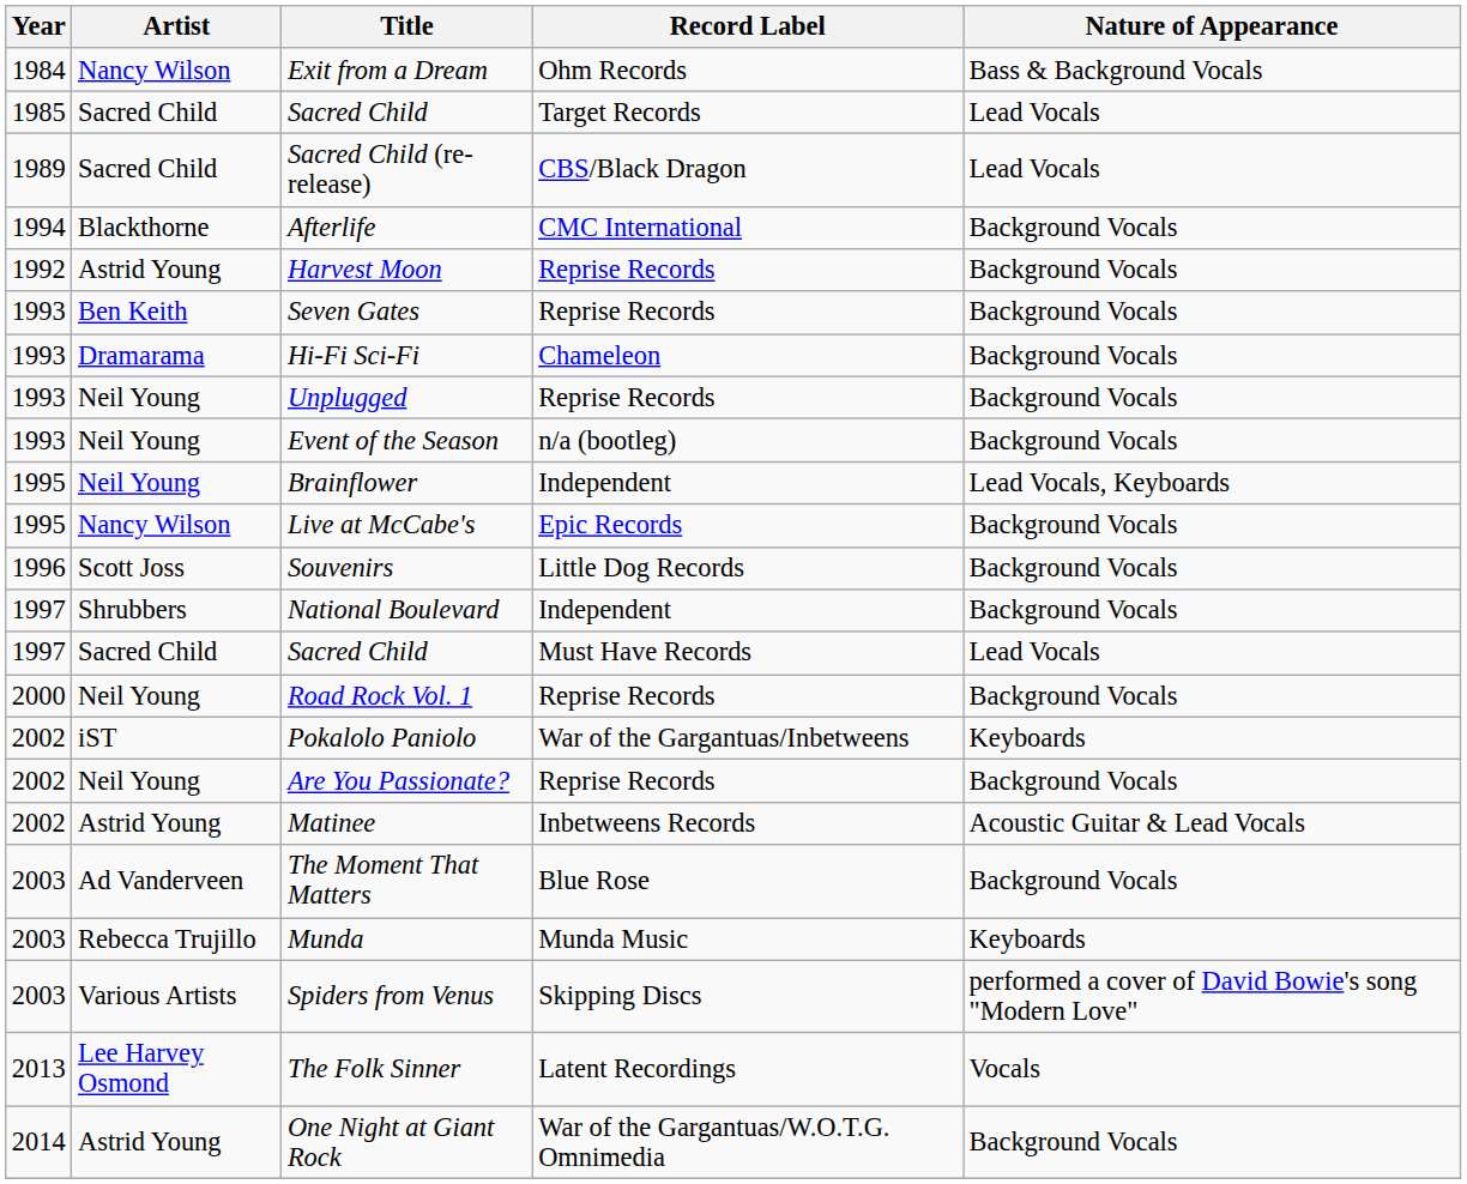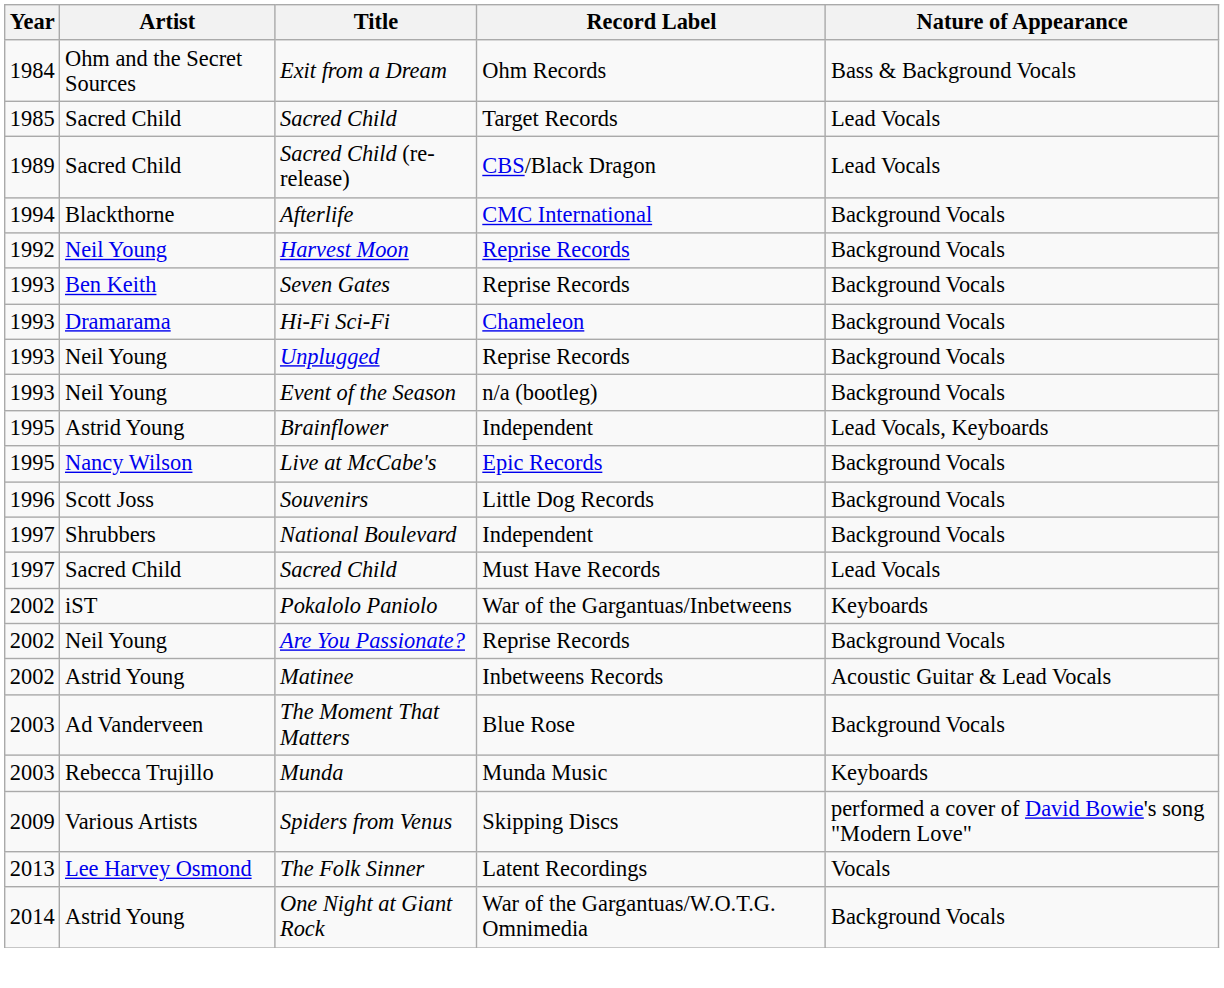 <table class="wikitable">
 <tr>
 <th>Year</th>
 <th>Artist</th>
 <th>Title</th>
 <th>Record Label</th>
 <th>Nature of Appearance</th>
 </tr>
 <tr>
 <td>1984</td>
-<td><a href='#'>Nancy Wilson</a></td>
+<td>Ohm and the Secret Sources</td>
 <td><em>Exit from a Dream</em></td>
 <td>Ohm Records</td>
 <td>Bass & Background Vocals</td>
 </tr>
 <tr>
 <td>1985</td>
 <td>Sacred Child</td>
 <td><em>Sacred Child</em></td>
 <td>Target Records</td>
 <td>Lead Vocals</td>
 </tr>
 <tr>
 <td>1989</td>
 <td>Sacred Child</td>
 <td><em>Sacred Child</em> (re-release)</td>
 <td><a href='#'>CBS</a>/Black Dragon</td>
 <td>Lead Vocals</td>
 </tr>
 <tr>
 <td>1994</td>
 <td>Blackthorne</td>
 <td><em>Afterlife</em></td>
 <td><a href='#'>CMC International</a></td>
 <td>Background Vocals</td>
 </tr>
 <tr>
 <td>1992</td>
-<td>Astrid Young</td>
+<td><a href='#'>Neil Young</a></td>
 <td><em><a href='#'>Harvest Moon</a></em></td>
 <td><a href='#'>Reprise Records</a></td>
 <td>Background Vocals</td>
 </tr>
 <tr>
 <td>1993</td>
 <td><a href='#'>Ben Keith</a></td>
 <td><em>Seven Gates</em></td>
 <td>Reprise Records</td>
 <td>Background Vocals</td>
 </tr>
 <tr>
 <td>1993</td>
 <td><a href='#'>Dramarama</a></td>
 <td><em>Hi-Fi Sci-Fi</em></td>
 <td><a href='#'>Chameleon</a></td>
 <td>Background Vocals</td>
 </tr>
 <tr>
 <td>1993</td>
 <td>Neil Young</td>
 <td><em><a href='#'>Unplugged</a></em></td>
 <td>Reprise Records</td>
 <td>Background Vocals</td>
 </tr>
 <tr>
 <td>1993</td>
 <td>Neil Young</td>
 <td><em>Event of the Season</em></td>
 <td>n/a (bootleg)</td>
 <td>Background Vocals</td>
 </tr>
 <tr>
 <td>1995</td>
-<td><a href='#'>Neil Young</a></td>
+<td>Astrid Young</td>
 <td><em>Brainflower</em></td>
 <td>Independent</td>
 <td>Lead Vocals, Keyboards</td>
 </tr>
 <tr>
 <td>1995</td>
 <td><a href='#'>Nancy Wilson</a></td>
 <td><em>Live at McCabe's</em></td>
 <td><a href='#'>Epic Records</a></td>
 <td>Background Vocals</td>
 </tr>
 <tr>
 <td>1996</td>
 <td>Scott Joss</td>
 <td><em>Souvenirs</em></td>
 <td>Little Dog Records</td>
 <td>Background Vocals</td>
 </tr>
 <tr>
 <td>1997</td>
 <td>Shrubbers</td>
 <td><em>National Boulevard</em></td>
 <td>Independent</td>
 <td>Background Vocals</td>
 </tr>
 <tr>
 <td>1997</td>
 <td>Sacred Child</td>
 <td><em>Sacred Child</em></td>
 <td>Must Have Records</td>
 <td>Lead Vocals</td>
-</tr>
-<tr>
-<td>2000</td>
-<td>Neil Young</td>
-<td><em><a href='#'>Road Rock Vol. 1</a></em></td>
-<td>Reprise Records</td>
-<td>Background Vocals</td>
 </tr>
 <tr>
 <td>2002</td>
 <td>iST</td>
 <td><em>Pokalolo Paniolo</em></td>
 <td>War of the Gargantuas/Inbetweens</td>
 <td>Keyboards</td>
 </tr>
 <tr>
 <td>2002</td>
 <td>Neil Young</td>
 <td><em><a href='#'>Are You Passionate?</a></em></td>
 <td>Reprise Records</td>
 <td>Background Vocals</td>
 </tr>
 <tr>
 <td>2002</td>
 <td>Astrid Young</td>
 <td><em>Matinee</em></td>
 <td>Inbetweens Records</td>
 <td>Acoustic Guitar & Lead Vocals</td>
 </tr>
 <tr>
 <td>2003</td>
 <td>Ad Vanderveen</td>
 <td><em>The Moment That Matters</em></td>
 <td>Blue Rose</td>
 <td>Background Vocals</td>
 </tr>
 <tr>
 <td>2003</td>
 <td>Rebecca Trujillo</td>
 <td><em>Munda</em></td>
 <td>Munda Music</td>
 <td>Keyboards</td>
 </tr>
 <tr>
-<td>2003</td>
+<td>2009</td>
 <td>Various Artists</td>
 <td><em>Spiders from Venus</em></td>
 <td>Skipping Discs</td>
 <td>performed a cover of <a href='#'>David Bowie</a>'s song "Modern Love"</td>
 </tr>
 <tr>
 <td>2013</td>
 <td><a href='#'>Lee Harvey Osmond</a></td>
 <td><em>The Folk Sinner</em></td>
 <td>Latent Recordings</td>
 <td>Vocals</td>
 </tr>
 <tr>
 <td>2014</td>
 <td>Astrid Young</td>
 <td><em>One Night at Giant Rock</em></td>
 <td>War of the Gargantuas/W.O.T.G. Omnimedia</td>
 <td>Background Vocals</td>
 </tr>
 <tr>
 </tr>
 </table>
